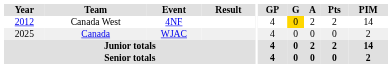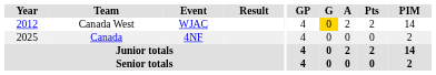 <table border="0" cellpadding="1" cellspacing="0" ID="Table3" style="text-align:center; width:40em">
 <tr ALIGN="center" bgcolor="#e0e0e0">
 <th>Year</th>
 <th>Team</th>
 <th>Event</th>
 <th>Result</th>
 <th rowspan="100" bgcolor="#ffffff"></th>
 <th>GP</th>
 <th>G</th>
 <th>A</th>
 <th>Pts</th>
 <th>PIM</th>
 </tr>
 <tr>
 <td><a href='#'>2012</a></td>
 <td>Canada West</td>
-<td><a href='#'>4NF</a></td>
+<td><a href='#'>WJAC</a></td>
 <td></td>
 <td>4</td>
 <td style="background: gold;">0</td>
 <td>2</td>
 <td>2</td>
 <td>14</td>
 </tr>
 <tr bgcolor="#f0f0f0">
 <td>2025</td>
 <td><a href='#'>Canada</a></td>
-<td><a href='#'>WJAC</a></td>
+<td><a href='#'>4NF</a></td>
 <td></td>
 <td>4</td>
 <td>0</td>
 <td>0</td>
 <td>0</td>
 <td>2</td>
 </tr>
 <tr bgcolor="#e0e0e0">
 <th colspan="4">Junior totals</th>
 <th>4</th>
 <th>0</th>
 <th>2</th>
 <th>2</th>
 <th>14</th>
 </tr>
 <tr bgcolor="#e0e0e0">
 <th colspan="4">Senior totals</th>
 <th>4</th>
 <th>0</th>
 <th>0</th>
 <th>0</th>
 <th>2</th>
 </tr>
 </table>
